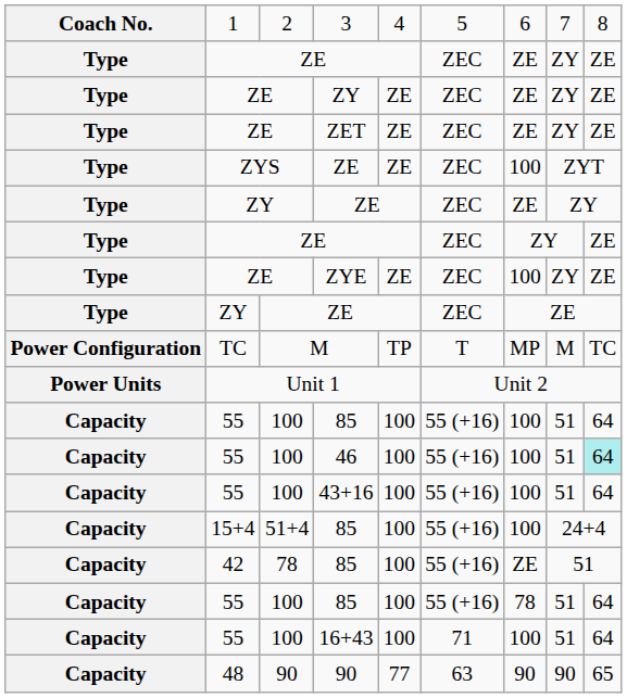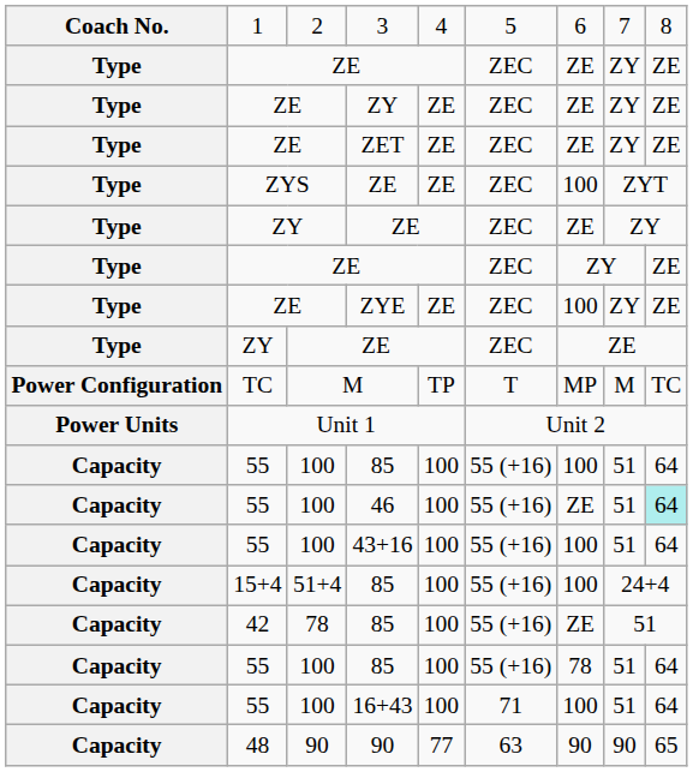 <table class="wikitable" style="text-align: center; font-size: small;">
 <tr>
 <th>Coach No.</th>
 <td>1</td>
 <td>2</td>
 <td>3</td>
 <td>4</td>
 <td>5</td>
 <td>6</td>
 <td>7</td>
 <td>8</td>
 </tr>
 <tr>
 <th>Type</th>
 <td colspan=4>ZE</td>
 <td colspan=1>ZEC</td>
 <td colspan=1>ZE</td>
 <td colspan=1>ZY</td>
 <td colspan=1>ZE</td>
 </tr>
 <tr>
 <th>Type</th>
 <td colspan=2>ZE</td>
 <td colspan=1>ZY</td>
 <td colspan=1>ZE</td>
 <td colspan=1>ZEC</td>
 <td colspan=1>ZE</td>
 <td colspan=1>ZY</td>
 <td colspan=1>ZE</td>
 </tr>
 <tr>
 <th>Type</th>
 <td colspan="2">ZE</td>
 <td colspan="1">ZET</td>
 <td colspan="1">ZE</td>
 <td colspan="1">ZEC</td>
 <td colspan="1">ZE</td>
 <td colspan="1">ZY</td>
 <td colspan="1">ZE</td>
 </tr>
 <tr>
 <th>Type</th>
 <td colspan="2">ZYS</td>
 <td colspan="1">ZE</td>
 <td colspan="1">ZE</td>
 <td colspan="1">ZEC</td>
 <td>100</td>
 <td colspan="2">ZYT</td>
 </tr>
 <tr>
 <th>Type</th>
 <td colspan="2">ZY</td>
 <td colspan="2">ZE</td>
 <td colspan="1">ZEC</td>
 <td colspan="1">ZE</td>
 <td colspan="2">ZY</td>
 </tr>
 <tr>
 <th>Type</th>
 <td colspan="4">ZE</td>
 <td colspan="1">ZEC</td>
 <td colspan="2">ZY</td>
 <td colspan="1">ZE</td>
 </tr>
 <tr>
 <th>Type</th>
 <td colspan="2">ZE</td>
 <td colspan="1">ZYE</td>
 <td colspan="1">ZE</td>
 <td colspan="1">ZEC</td>
 <td>100</td>
 <td colspan="1">ZY</td>
 <td colspan="1">ZE</td>
 </tr>
 <tr>
 <th>Type</th>
 <td colspan="1">ZY</td>
 <td colspan="3">ZE</td>
 <td colspan="1">ZEC</td>
 <td colspan="3">ZE</td>
 </tr>
 <tr>
 <th>Power Configuration</th>
 <td colspan=1>TC</td>
 <td colspan=2>M</td>
 <td colspan=1>TP</td>
 <td colspan=1>T</td>
 <td colspan=1>MP</td>
 <td colspan=1>M</td>
 <td colspan=1>TC</td>
 </tr>
 <tr>
 <th>Power Units</th>
 <td colspan=4>Unit 1</td>
 <td colspan=4>Unit 2</td>
 </tr>
 <tr>
 <th>Capacity</th>
 <td>55</td>
 <td>100</td>
 <td>85</td>
 <td>100</td>
 <td>55 (+16)</td>
 <td>100</td>
 <td>51</td>
 <td>64</td>
 </tr>
 <tr>
 <th>Capacity</th>
 <td>55</td>
 <td>100</td>
 <td>46</td>
 <td>100</td>
 <td>55 (+16)</td>
-<td>100</td>
+<td colspan="1">ZE</td>
 <td>51</td>
 <td style="background: paleturquoise;">64</td>
 </tr>
 <tr>
 <th>Capacity</th>
 <td>55</td>
 <td>100</td>
 <td>43+16</td>
 <td>100</td>
 <td>55 (+16)</td>
 <td>100</td>
 <td>51</td>
 <td>64</td>
 </tr>
 <tr>
 <th>Capacity</th>
 <td>15+4</td>
 <td>51+4</td>
 <td>85</td>
 <td>100</td>
 <td>55 (+16)</td>
 <td>100</td>
 <td colspan="2">24+4</td>
 </tr>
 <tr>
 <th>Capacity</th>
 <td>42</td>
 <td>78</td>
 <td>85</td>
 <td>100</td>
 <td>55 (+16)</td>
 <td colspan="1">ZE</td>
 <td colspan="2">51</td>
 </tr>
 <tr>
 <th>Capacity</th>
 <td>55</td>
 <td>100</td>
 <td>85</td>
 <td>100</td>
 <td>55 (+16)</td>
 <td>78</td>
 <td>51</td>
 <td>64</td>
 </tr>
 <tr>
 <th>Capacity</th>
 <td>55</td>
 <td>100</td>
 <td>16+43</td>
 <td>100</td>
 <td>71</td>
 <td>100</td>
 <td>51</td>
 <td>64</td>
 </tr>
 <tr>
 <th>Capacity</th>
 <td>48</td>
 <td>90</td>
 <td>90</td>
 <td>77</td>
 <td>63</td>
 <td>90</td>
 <td>90</td>
 <td>65</td>
 </tr>
 </table>
